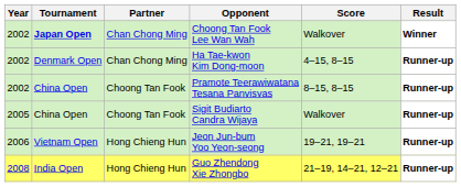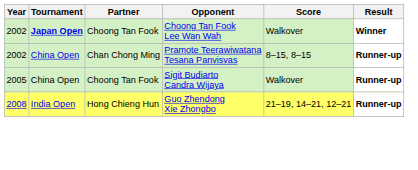 <table class="sortable wikitable" style="font-size: 90%;">
 <tr>
 <th>Year</th>
 <th>Tournament</th>
 <th>Partner</th>
 <th>Opponent</th>
 <th>Score</th>
 <th>Result</th>
 </tr>
 <tr style="background:#D4F1C5">
 <td align="center">2002</td>
 <td align="left"><strong><a href='#'>Japan Open</a></strong></td>
-<td align="left"> <a href='#'>Chan Chong Ming</a></td>
+<td align="left"> Choong Tan Fook</td>
 <td align="left"> <a href='#'>Choong Tan Fook</a><br> <a href='#'>Lee Wan Wah</a></td>
 <td align="left">Walkover</td>
 <td style="text-align:left; background:white"> <strong>Winner</strong></td>
 </tr>
 <tr style="background:#D4F1C5">
 <td align="center">2002</td>
-<td align="left"><a href='#'>Denmark Open</a></td>
+<td align="left"><a href='#'>China Open</a></td>
 <td align="left"> Chan Chong Ming</td>
-<td align="left"> <a href='#'>Ha Tae-kwon</a><br> <a href='#'>Kim Dong-moon</a></td>
-<td align="left">4–15, 8–15</td>
-<td style="text-align:left; background:white"> <strong>Runner-up</strong></td>
-</tr>
-<tr style="background:#D4F1C5">
-<td align="center">2002</td>
-<td align="left"><a href='#'>China Open</a></td>
-<td align="left"> Choong Tan Fook</td>
 <td align="left"> <a href='#'>Pramote Teerawiwatana</a><br> <a href='#'>Tesana Panvisvas</a></td>
 <td align="left">8–15, 8–15</td>
 <td style="text-align:left; background:white"> <strong>Runner-up</strong></td>
 </tr>
 <tr style="background:#D4F1C5">
 <td align="center">2005</td>
 <td align="left">China Open</td>
 <td align="left"> Choong Tan Fook</td>
 <td align="left"> <a href='#'>Sigit Budiarto</a><br> <a href='#'>Candra Wijaya</a></td>
 <td align="left">Walkover</td>
 <td style="text-align:left; background:white"> <strong>Runner-up</strong></td>
 </tr>
-<tr style="background:#D4F1C5">
-<td align="center">2006</td>
-<td align="left"><a href='#'>Vietnam Open</a></td>
-<td align="left"> Hong Chieng Hun</td>
-<td align="left"> <a href='#'>Jeon Jun-bum</a><br> <a href='#'>Yoo Yeon-seong</a></td>
-<td align="left">19–21, 19–21</td>
-<td style="text-align:left; background:white"> <strong>Runner-up</strong></td>
-</tr>
 <tr style="background:#FFFF67">
 <td align="center"><a href='#'>2008</a></td>
 <td align="left"><a href='#'>India Open</a></td>
 <td align="left"> Hong Chieng Hun</td>
 <td align="left"> <a href='#'>Guo Zhendong</a><br> <a href='#'>Xie Zhongbo</a></td>
 <td align="left">21–19, 14–21, 12–21</td>
 <td style="text-align:left; background:white"> <strong>Runner-up</strong></td>
 </tr>
 </table>
